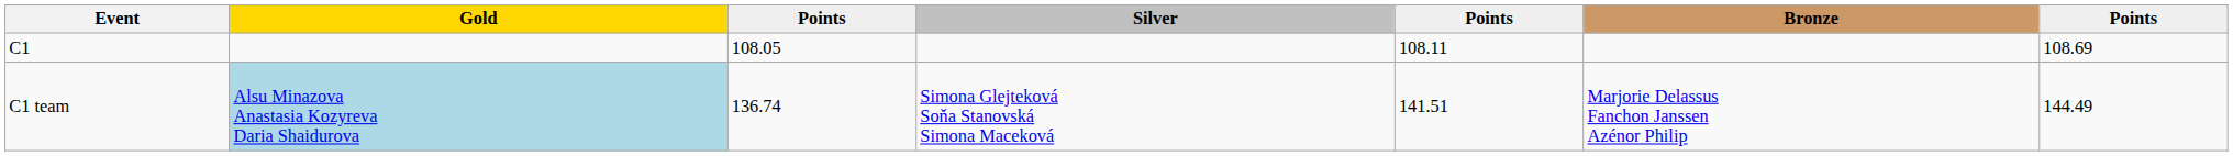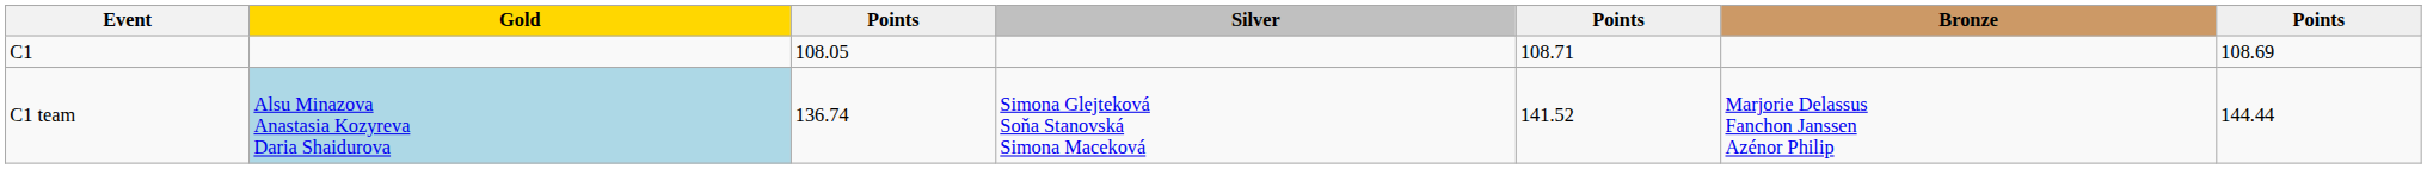 <table class="wikitable" width=100%>
 <tr>
 <th>Event</th>
 <td align=center bgcolor="gold"><strong>Gold</strong></td>
 <td align=center bgcolor="EFEFEF"><strong>Points</strong></td>
 <td align=center bgcolor="silver"><strong>Silver</strong></td>
 <td align=center bgcolor="EFEFEF"><strong>Points</strong></td>
 <td align=center bgcolor="CC9966"><strong>Bronze</strong></td>
 <td align=center bgcolor="EFEFEF"><strong>Points</strong></td>
 </tr>
 <tr>
 <td>C1</td>
 <td></td>
 <td>108.05</td>
 <td></td>
-<td>108.11</td>
+<td>108.71</td>
 <td></td>
 <td>108.69</td>
 </tr>
 <tr>
 <td>C1 team</td>
 <td style="background: lightblue;"><br><a href='#'>Alsu Minazova</a><br><a href='#'>Anastasia Kozyreva</a><br><a href='#'>Daria Shaidurova</a></td>
 <td>136.74</td>
 <td><br><a href='#'>Simona Glejteková</a><br><a href='#'>Soňa Stanovská</a><br><a href='#'>Simona Maceková</a></td>
-<td>141.51</td>
+<td>141.52</td>
 <td><br><a href='#'>Marjorie Delassus</a><br><a href='#'>Fanchon Janssen</a><br><a href='#'>Azénor Philip</a></td>
-<td>144.49</td>
+<td>144.44</td>
 </tr>
 </table>
